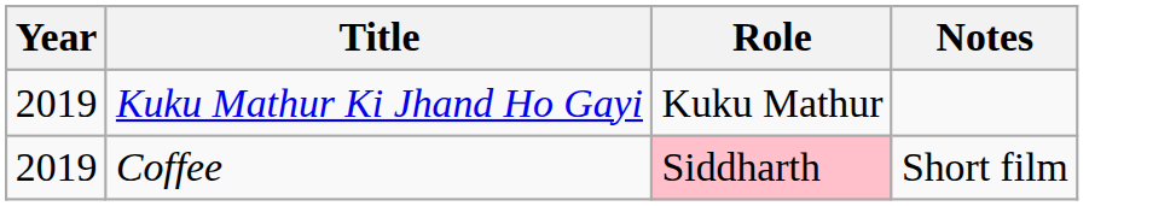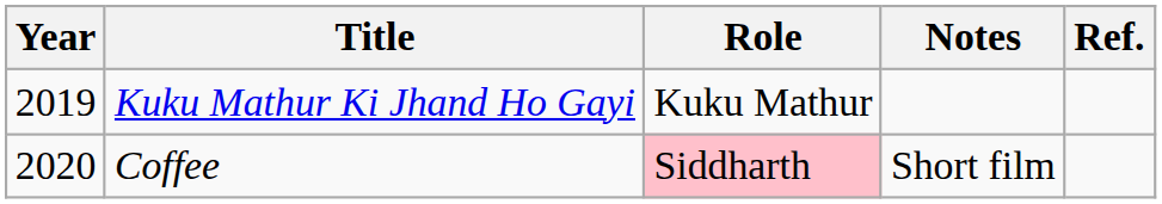 <table class="wikitable">
 <tr>
 <th>Year</th>
 <th>Title</th>
 <th>Role</th>
 <th>Notes</th>
+<th>Ref.</th>
 </tr>
 <tr>
 <td>2019</td>
 <td><em><a href='#'>Kuku Mathur Ki Jhand Ho Gayi</a></em></td>
 <td>Kuku Mathur</td>
 <td></td>
+<td></td>
 </tr>
 <tr>
-<td>2019</td>
+<td>2020</td>
 <td><em>Coffee</em></td>
 <td style="background: pink;">Siddharth</td>
 <td>Short film</td>
+<td></td>
 </tr>
 </table>
